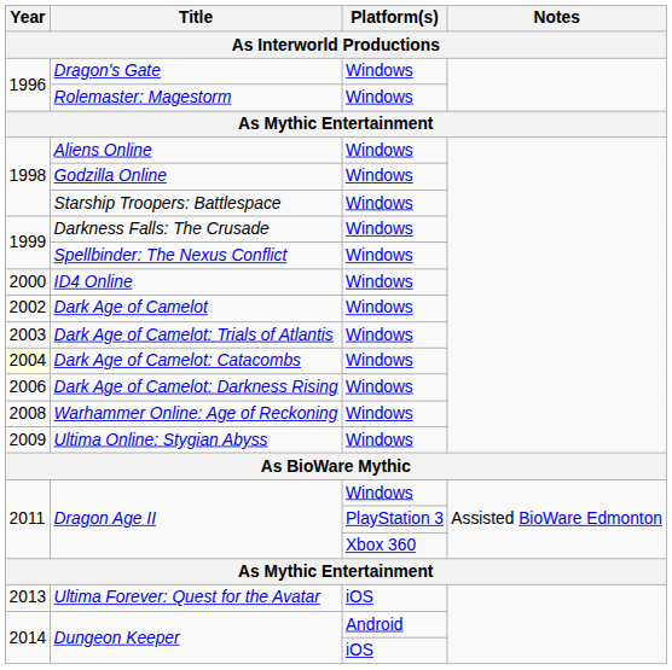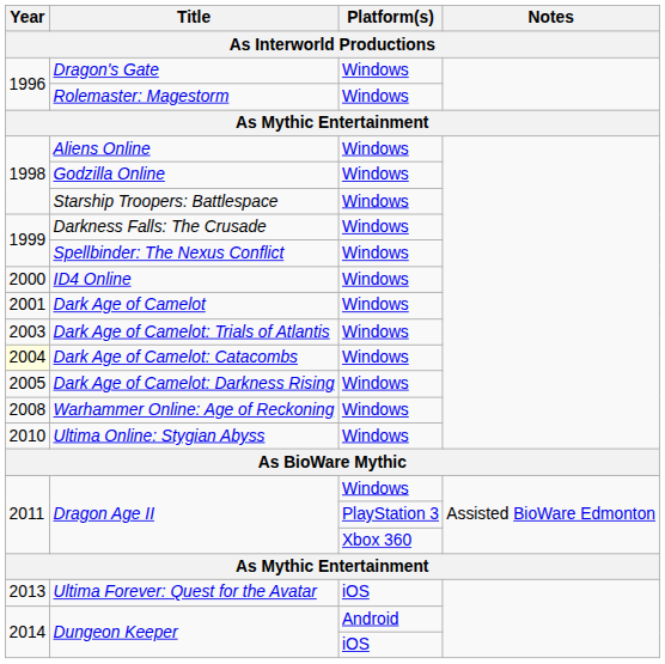 <table class="wikitable sortable">
 <tr>
 <th>Year</th>
 <th>Title</th>
 <th>Platform(s)</th>
 <th>Notes</th>
 </tr>
 <tr>
 <th colspan="4">As Interworld Productions</th>
 </tr>
 <tr>
 <td rowspan="2">1996</td>
 <td><em><a href='#'>Dragon's Gate</a></em></td>
 <td><a href='#'>Windows</a></td>
 <td rowspan="2"></td>
 </tr>
 <tr>
 <td><em><a href='#'>Rolemaster: Magestorm</a></em></td>
 <td><a href='#'>Windows</a></td>
 </tr>
 <tr>
 <th colspan="4">As Mythic Entertainment</th>
 </tr>
 <tr>
 <td rowspan="3">1998</td>
 <td><em><a href='#'>Aliens Online</a></em></td>
 <td><a href='#'>Windows</a></td>
 <td rowspan="12"></td>
 </tr>
 <tr>
 <td><em><a href='#'>Godzilla Online</a></em></td>
 <td><a href='#'>Windows</a></td>
 </tr>
 <tr>
 <td><em>Starship Troopers: Battlespace</em></td>
 <td><a href='#'>Windows</a></td>
 </tr>
 <tr>
 <td rowspan="2">1999</td>
 <td><em>Darkness Falls: The Crusade</em></td>
 <td><a href='#'>Windows</a></td>
 </tr>
 <tr>
 <td><em><a href='#'>Spellbinder: The Nexus Conflict</a></em></td>
 <td><a href='#'>Windows</a></td>
 </tr>
 <tr>
 <td>2000</td>
 <td><em><a href='#'>ID4 Online</a></em></td>
 <td><a href='#'>Windows</a></td>
 </tr>
 <tr>
-<td>2002</td>
+<td>2001</td>
 <td><em><a href='#'>Dark Age of Camelot</a></em></td>
 <td><a href='#'>Windows</a></td>
 </tr>
 <tr>
 <td>2003</td>
 <td><em><a href='#'>Dark Age of Camelot: Trials of Atlantis</a></em></td>
 <td><a href='#'>Windows</a></td>
 </tr>
 <tr>
 <td style="background: lightyellow;">2004</td>
 <td><em><a href='#'>Dark Age of Camelot: Catacombs</a></em></td>
 <td><a href='#'>Windows</a></td>
 </tr>
 <tr>
-<td>2006</td>
+<td>2005</td>
 <td><em><a href='#'>Dark Age of Camelot: Darkness Rising</a></em></td>
 <td><a href='#'>Windows</a></td>
 </tr>
 <tr>
 <td>2008</td>
 <td><em><a href='#'>Warhammer Online: Age of Reckoning</a></em></td>
 <td><a href='#'>Windows</a></td>
 </tr>
 <tr>
-<td>2009</td>
+<td>2010</td>
 <td><em><a href='#'>Ultima Online: Stygian Abyss</a></em></td>
 <td><a href='#'>Windows</a></td>
 </tr>
 <tr>
 <th colspan="4">As BioWare Mythic</th>
 </tr>
 <tr>
 <td rowspan="3">2011</td>
 <td rowspan="3"><em><a href='#'>Dragon Age II</a></em></td>
 <td><a href='#'>Windows</a></td>
 <td rowspan="3">Assisted <a href='#'>BioWare Edmonton</a></td>
 </tr>
 <tr>
 <td><a href='#'>PlayStation 3</a></td>
 </tr>
 <tr>
 <td><a href='#'>Xbox 360</a></td>
 </tr>
 <tr>
 <th colspan="4">As Mythic Entertainment</th>
 </tr>
 <tr>
 <td>2013</td>
 <td><em><a href='#'>Ultima Forever: Quest for the Avatar</a></em></td>
 <td><a href='#'>iOS</a></td>
 <td rowspan="3"></td>
 </tr>
 <tr>
 <td rowspan="2">2014</td>
 <td rowspan="2"><em><a href='#'>Dungeon Keeper</a></em></td>
 <td><a href='#'>Android</a></td>
 </tr>
 <tr>
 <td><a href='#'>iOS</a></td>
 </tr>
 </table>
